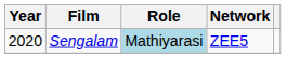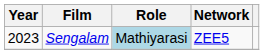 <table class="wikitable">
 <tr>
 <th>Year</th>
 <th>Film</th>
 <th>Role</th>
 <th>Network</th>
 <th scope="col" class="unsortable"></th>
 </tr>
 <tr>
-<td>2020</td>
+<td>2023</td>
 <td><em><a href='#'>Sengalam</a></em></td>
 <td style="background: lightblue;">Mathiyarasi</td>
 <td><a href='#'>ZEE5</a></td>
 <td></td>
 </tr>
 <tr>
 </tr>
 </table>
